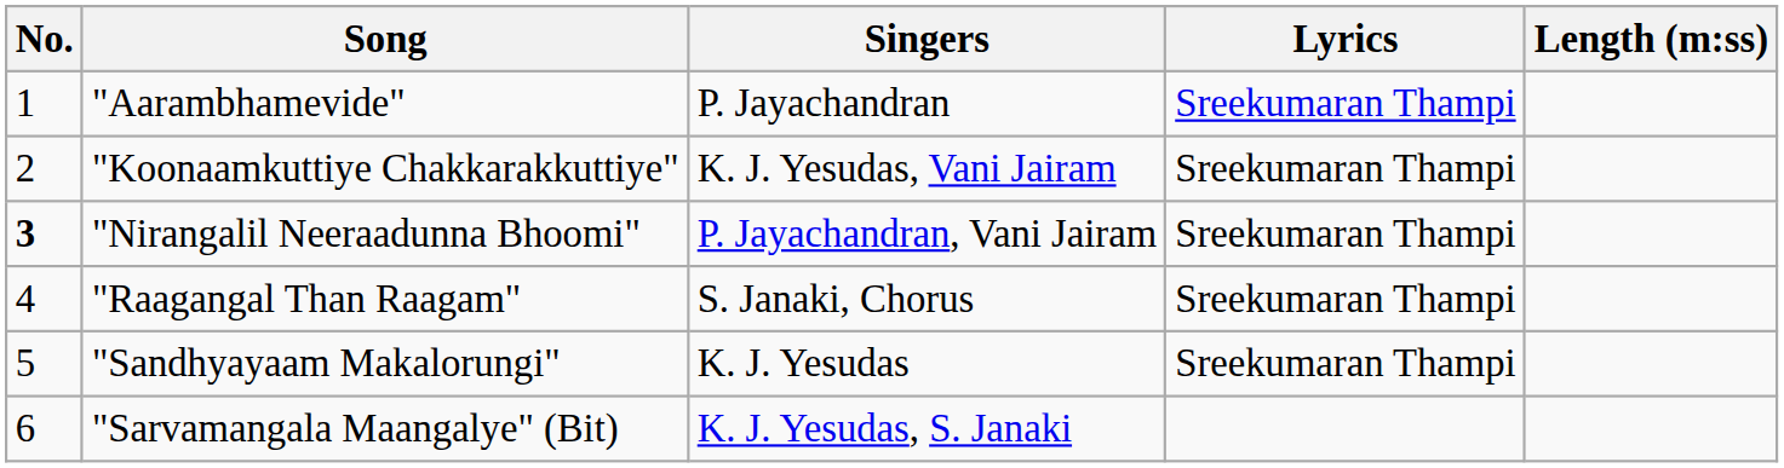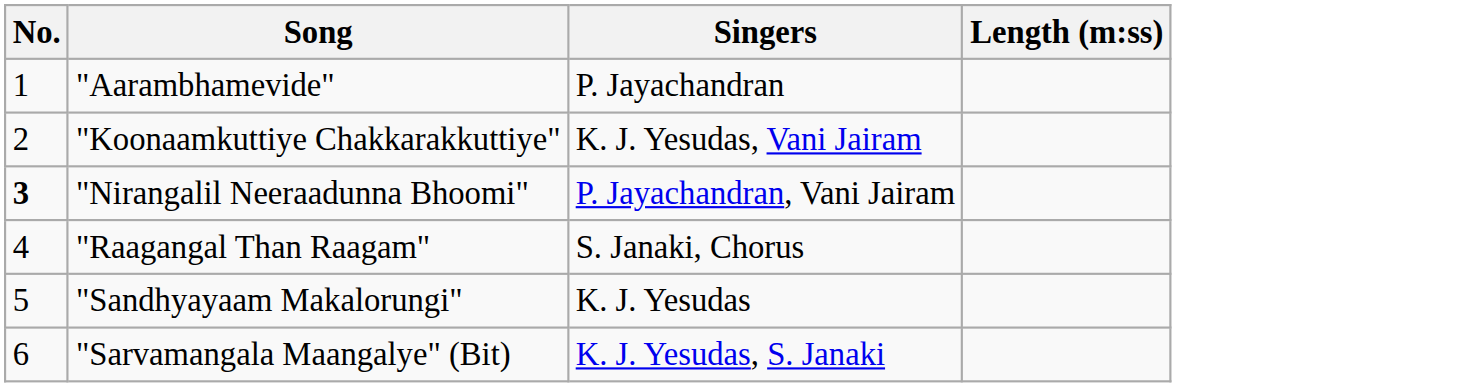 <table class="wikitable" style="font-size:95%;">
 <tr>
 <th>No.</th>
 <th>Song</th>
 <th>Singers</th>
-<th>Lyrics</th>
 <th>Length (m:ss)</th>
 </tr>
 <tr>
 <td>1</td>
 <td>"Aarambhamevide"</td>
 <td>P. Jayachandran</td>
-<td><a href='#'>Sreekumaran Thampi</a></td>
 <td></td>
 </tr>
 <tr>
 <td>2</td>
 <td>"Koonaamkuttiye Chakkarakkuttiye"</td>
 <td>K. J. Yesudas, <a href='#'>Vani Jairam</a></td>
-<td>Sreekumaran Thampi</td>
 <td></td>
 </tr>
 <tr>
 <td><strong>3</strong></td>
 <td>"Nirangalil Neeraadunna Bhoomi"</td>
 <td><a href='#'>P. Jayachandran</a>, Vani Jairam</td>
-<td>Sreekumaran Thampi</td>
 <td></td>
 </tr>
 <tr>
 <td>4</td>
 <td>"Raagangal Than Raagam"</td>
 <td>S. Janaki, Chorus</td>
-<td>Sreekumaran Thampi</td>
 <td></td>
 </tr>
 <tr>
 <td>5</td>
 <td>"Sandhyayaam Makalorungi"</td>
 <td>K. J. Yesudas</td>
-<td>Sreekumaran Thampi</td>
 <td></td>
 </tr>
 <tr>
 <td>6</td>
 <td>"Sarvamangala Maangalye" (Bit)</td>
 <td><a href='#'>K. J. Yesudas</a>, <a href='#'>S. Janaki</a></td>
 <td></td>
-<td></td>
 </tr>
 </table>
